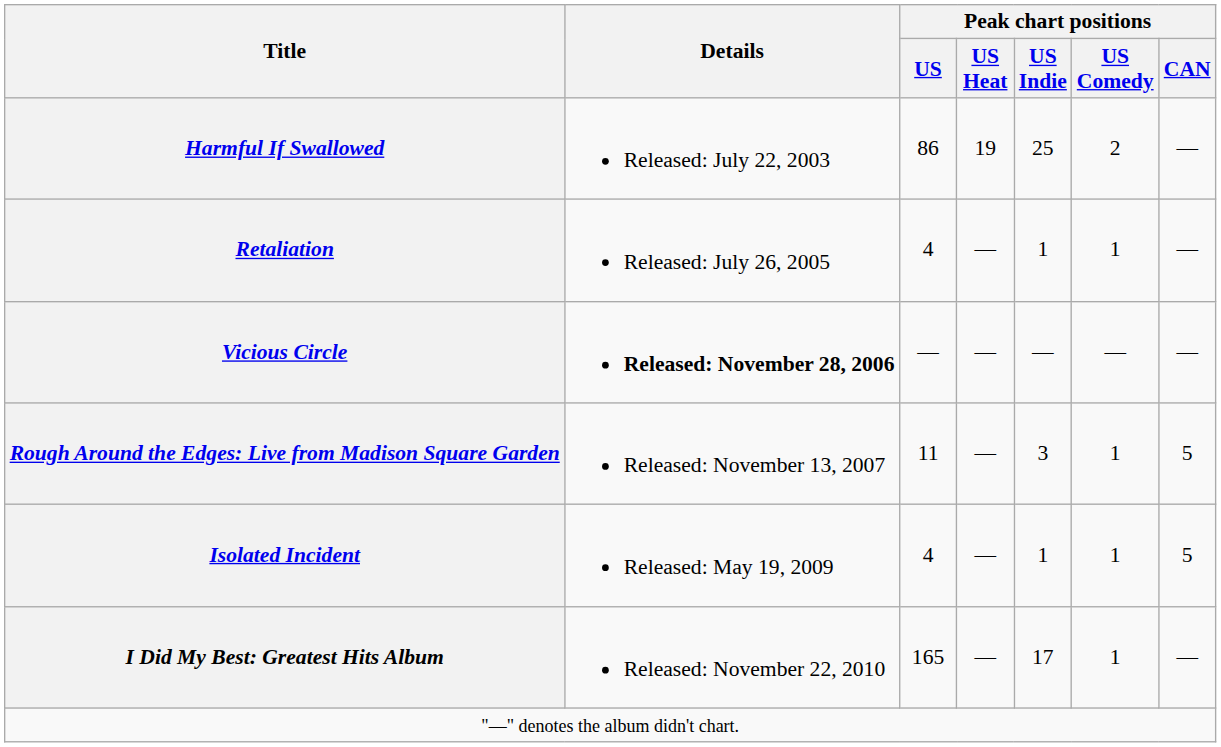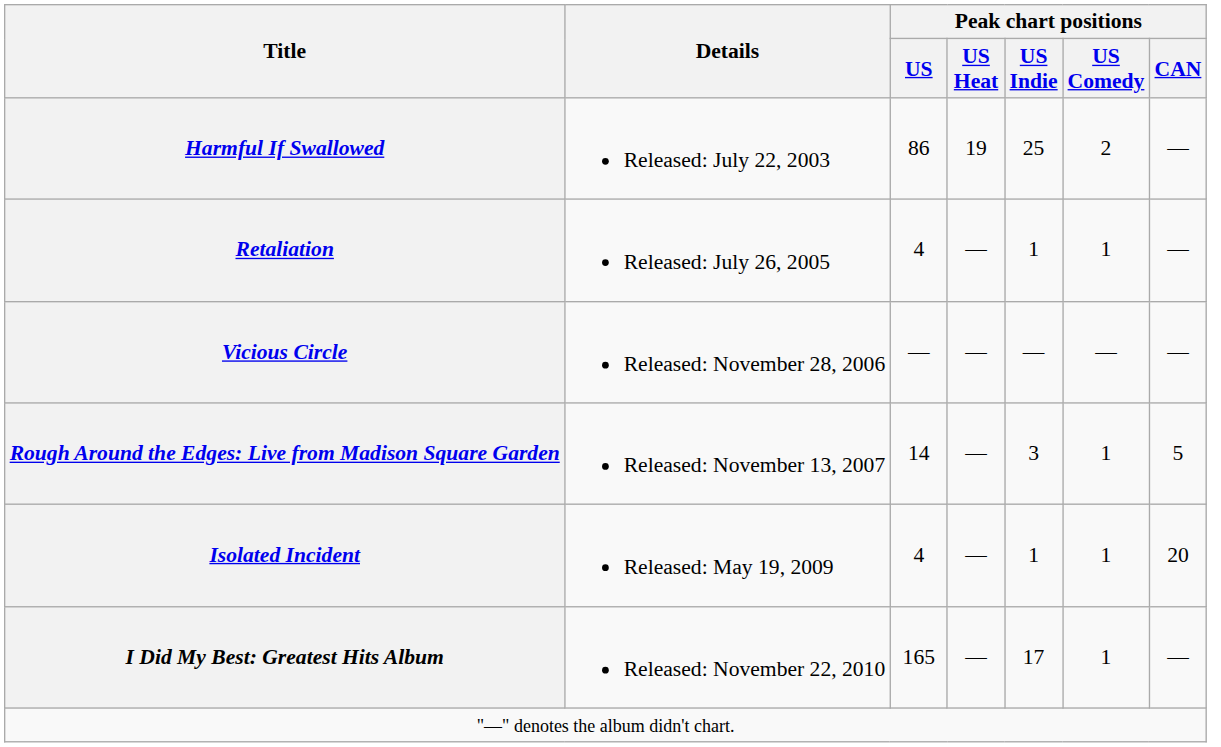 <table class="wikitable plainrowheaders">
 <tr>
 <th rowspan="2">Title</th>
 <th rowspan="2">Details</th>
 <th colspan="5">Peak chart positions</th>
 </tr>
 <tr>
 <th style="width:35px;"><a href='#'>US</a><br></th>
 <th style="width:35px;"><a href='#'>US<br>Heat</a><br></th>
 <th style="width:35px;"><a href='#'>US<br>Indie</a><br></th>
 <th style="width:35px;"><a href='#'>US<br>Comedy</a><br></th>
 <th style="width:35px;"><a href='#'>CAN</a><br></th>
 </tr>
 <tr>
 <th scope="row"><em><a href='#'>Harmful If Swallowed</a></em></th>
 <td><br><ul><li>Released: July 22, 2003</li></ul></td>
 <td style="text-align:center;">86</td>
 <td style="text-align:center;">19</td>
 <td style="text-align:center;">25</td>
 <td style="text-align:center;">2</td>
 <td style="text-align:center;">—</td>
 </tr>
 <tr>
 <th scope="row"><em><a href='#'>Retaliation</a></em></th>
 <td><br><ul><li>Released: July 26, 2005</li></ul></td>
 <td style="text-align:center;">4</td>
 <td style="text-align:center;">—</td>
 <td style="text-align:center;">1</td>
 <td style="text-align:center;">1</td>
 <td style="text-align:center;">—</td>
 </tr>
 <tr>
 <th scope="row"><em><a href='#'>Vicious Circle</a></em></th>
-<td><strong><br><ul><li>Released: November 28, 2006</li></ul></strong></td>
+<td><br><ul><li>Released: November 28, 2006</li></ul></td>
 <td style="text-align:center;">—</td>
 <td style="text-align:center;">—</td>
 <td style="text-align:center;">—</td>
 <td style="text-align:center;">—</td>
 <td style="text-align:center;">—</td>
 </tr>
 <tr>
 <th scope="row"><em><a href='#'>Rough Around the Edges: Live from Madison Square Garden</a></em></th>
 <td><br><ul><li>Released: November 13, 2007</li></ul></td>
-<td style="text-align:center;">11</td>
+<td style="text-align:center;">14</td>
 <td style="text-align:center;">—</td>
 <td style="text-align:center;">3</td>
 <td style="text-align:center;">1</td>
 <td style="text-align:center;">5</td>
 </tr>
 <tr>
 <th scope="row"><em><a href='#'>Isolated Incident</a></em></th>
 <td><br><ul><li>Released: May 19, 2009</li></ul></td>
 <td style="text-align:center;">4</td>
 <td style="text-align:center;">—</td>
 <td style="text-align:center;">1</td>
 <td style="text-align:center;">1</td>
-<td style="text-align:center;">5</td>
+<td style="text-align:center;">20</td>
 </tr>
 <tr>
 <th scope="row"><em>I Did My Best: Greatest Hits Album</em></th>
 <td><br><ul><li>Released: November 22, 2010</li></ul></td>
 <td style="text-align:center;">165</td>
 <td style="text-align:center;">—</td>
 <td style="text-align:center;">17</td>
 <td style="text-align:center;">1</td>
 <td style="text-align:center;">—</td>
 </tr>
 <tr>
 <td style="text-align:center;" colspan="8"><small>"—" denotes the album didn't chart.</small></td>
 </tr>
 </table>
